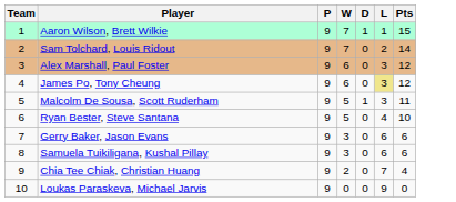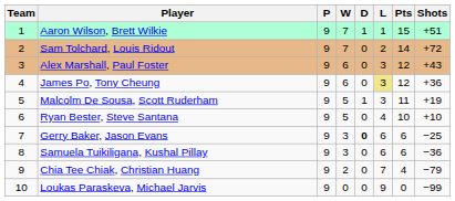 <table class="wikitable" style="font-size: 100%">
 <tr>
 <th width=20>Team</th>
 <th width=400>Player</th>
 <th width=20>P</th>
 <th width=20>W</th>
 <th width=20>D</th>
 <th width=20>L</th>
 <th width=20>Pts</th>
+<th width=20>Shots</th>
 </tr>
 <tr align=center style="background: #ADFFD6;">
 <td>1</td>
 <td align="left"> <a href='#'>Aaron Wilson</a>, <a href='#'>Brett Wilkie</a></td>
 <td>9</td>
 <td>7</td>
 <td>1</td>
 <td>1</td>
 <td>15</td>
+<td>+51</td>
 </tr>
 <tr align=center style="background: #E6B88A;">
 <td>2</td>
 <td align="left"> <a href='#'>Sam Tolchard</a>, <a href='#'>Louis Ridout</a></td>
 <td>9</td>
 <td>7</td>
 <td>0</td>
 <td>2</td>
 <td>14</td>
+<td>+72</td>
 </tr>
 <tr align=center style="background: #E6B88A;">
 <td>3</td>
 <td align="left"> <a href='#'>Alex Marshall</a>, <a href='#'>Paul Foster</a></td>
 <td>9</td>
 <td>6</td>
 <td>0</td>
 <td>3</td>
 <td>12</td>
+<td>+43</td>
 </tr>
 <tr align=center>
 <td>4</td>
 <td align="left"> <a href='#'>James Po</a>, <a href='#'>Tony Cheung</a></td>
 <td>9</td>
 <td>6</td>
 <td>0</td>
 <td style="background: khaki;">3</td>
 <td>12</td>
+<td>+36</td>
 </tr>
 <tr align=center>
 <td>5</td>
 <td align="left"> <a href='#'>Malcolm De Sousa</a>, <a href='#'>Scott Ruderham</a></td>
 <td>9</td>
 <td>5</td>
 <td>1</td>
 <td>3</td>
 <td>11</td>
+<td>+19</td>
 </tr>
 <tr align=center>
 <td>6</td>
 <td align="left"> <a href='#'>Ryan Bester</a>, <a href='#'>Steve Santana</a></td>
 <td>9</td>
 <td>5</td>
 <td>0</td>
 <td>4</td>
 <td>10</td>
+<td>+10</td>
 </tr>
 <tr align=center>
 <td>7</td>
 <td align="left"> <a href='#'>Gerry Baker</a>, <a href='#'>Jason Evans</a></td>
 <td>9</td>
 <td>3</td>
-<td>0</td>
+<td><strong>0</strong></td>
 <td>6</td>
 <td>6</td>
+<td>−25</td>
 </tr>
 <tr align=center>
 <td>8</td>
 <td align="left"> <a href='#'>Samuela Tuikiligana</a>, <a href='#'>Kushal Pillay</a></td>
 <td>9</td>
 <td>3</td>
 <td>0</td>
 <td>6</td>
 <td>6</td>
+<td>−36</td>
 </tr>
 <tr align=center>
 <td>9</td>
 <td align="left"> <a href='#'>Chia Tee Chiak</a>, <a href='#'>Christian Huang</a></td>
 <td>9</td>
 <td>2</td>
 <td>0</td>
 <td>7</td>
 <td>4</td>
+<td>−79</td>
 </tr>
 <tr align=center>
 <td>10</td>
 <td align="left"> <a href='#'>Loukas Paraskeva</a>, <a href='#'>Michael Jarvis</a></td>
 <td>9</td>
 <td>0</td>
 <td>0</td>
 <td>9</td>
 <td>0</td>
+<td>−99</td>
 </tr>
 </table>
